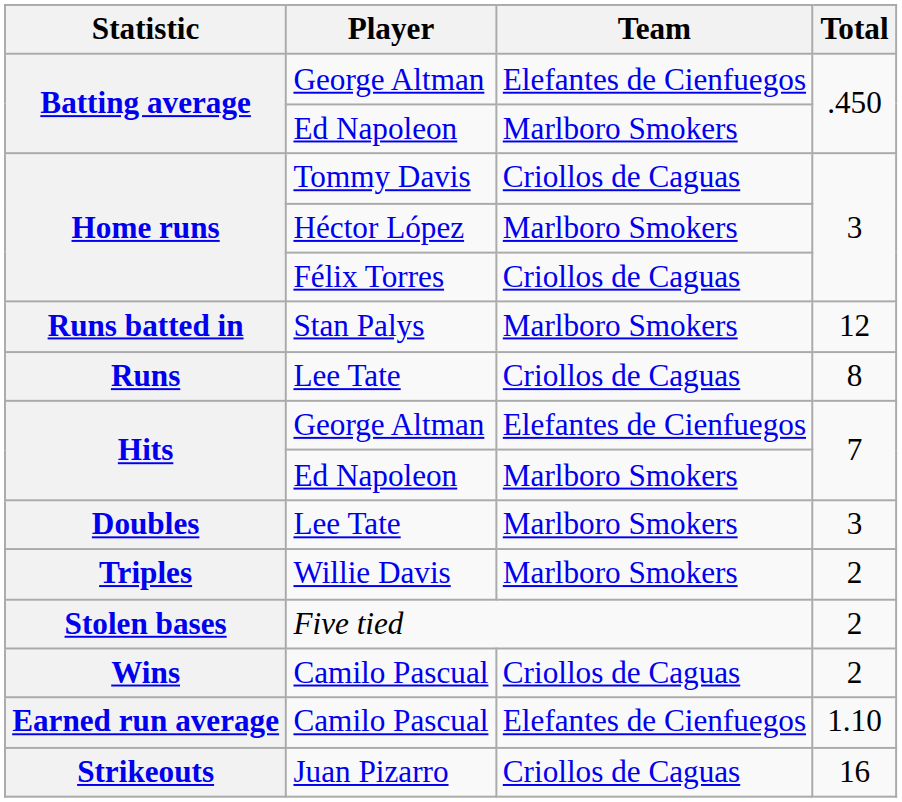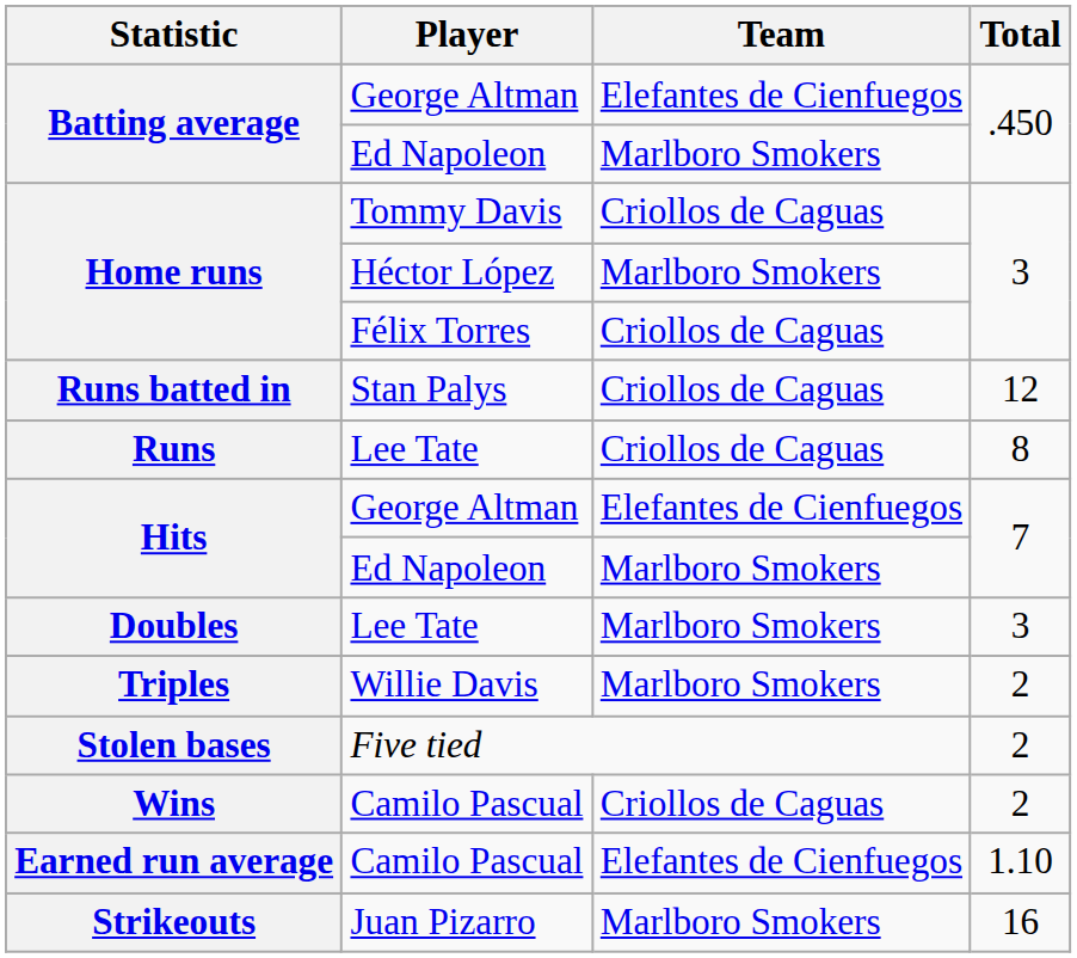 <table class="wikitable plainrowheaders">
 <tr>
 <th scope="col">Statistic</th>
 <th scope="col">Player</th>
 <th scope="col">Team</th>
 <th scope="col">Total</th>
 </tr>
 <tr>
 <th scope="row" rowspan=2><strong><a href='#'>Batting average</a></strong></th>
 <td> <a href='#'>George Altman</a></td>
 <td> <a href='#'>Elefantes de Cienfuegos</a></td>
 <td align=center rowspan=2>.450</td>
 </tr>
 <tr>
 <td> <a href='#'>Ed Napoleon</a></td>
 <td> <a href='#'>Marlboro Smokers</a></td>
 </tr>
 <tr>
 <th scope="row" rowspan=3><strong><a href='#'>Home runs</a></strong></th>
 <td> <a href='#'>Tommy Davis</a></td>
 <td> <a href='#'>Criollos de Caguas</a></td>
 <td align=center rowspan=3>3</td>
 </tr>
 <tr>
 <td> <a href='#'>Héctor López</a></td>
 <td> <a href='#'>Marlboro Smokers</a></td>
 </tr>
 <tr>
 <td> <a href='#'>Félix Torres</a></td>
 <td> <a href='#'>Criollos de Caguas</a></td>
 </tr>
 <tr>
 <th scope="row"><strong><a href='#'>Runs batted in</a></strong></th>
 <td> <a href='#'>Stan Palys</a></td>
-<td> <a href='#'>Marlboro Smokers</a></td>
+<td> <a href='#'>Criollos de Caguas</a></td>
 <td align=center>12</td>
 </tr>
 <tr>
 <th scope="row"><strong><a href='#'>Runs</a></strong></th>
 <td> <a href='#'>Lee Tate</a></td>
 <td> <a href='#'>Criollos de Caguas</a></td>
 <td align=center>8</td>
 </tr>
 <tr>
 <th scope="row" rowspan=2><strong><a href='#'>Hits</a></strong></th>
 <td> <a href='#'>George Altman</a></td>
 <td> <a href='#'>Elefantes de Cienfuegos</a></td>
 <td align=center rowspan=2>7</td>
 </tr>
 <tr>
 <td> <a href='#'>Ed Napoleon</a></td>
 <td> <a href='#'>Marlboro Smokers</a></td>
 </tr>
 <tr>
 <th scope="row"><strong><a href='#'>Doubles</a></strong></th>
 <td> <a href='#'>Lee Tate</a></td>
 <td> <a href='#'>Marlboro Smokers</a></td>
 <td align=center>3</td>
 </tr>
 <tr>
 <th scope="row"><strong><a href='#'>Triples</a></strong></th>
 <td> <a href='#'>Willie Davis</a></td>
 <td> <a href='#'>Marlboro Smokers</a></td>
 <td align=center>2</td>
 </tr>
 <tr>
 <th scope="row"><strong><a href='#'>Stolen bases</a></strong></th>
 <td colspan=2><em>Five tied</em></td>
 <td align=center>2</td>
 </tr>
 <tr>
 <th scope="row"><strong><a href='#'>Wins</a></strong></th>
 <td> <a href='#'>Camilo Pascual</a></td>
 <td> <a href='#'>Criollos de Caguas</a></td>
 <td align=center>2</td>
 </tr>
 <tr>
 <th scope="row"><strong><a href='#'>Earned run average</a></strong></th>
 <td> <a href='#'>Camilo Pascual</a></td>
 <td> <a href='#'>Elefantes de Cienfuegos</a></td>
 <td align=center>1.10</td>
 </tr>
 <tr>
 <th scope="row"><strong><a href='#'>Strikeouts</a></strong></th>
 <td> <a href='#'>Juan Pizarro</a></td>
-<td> <a href='#'>Criollos de Caguas</a></td>
+<td> <a href='#'>Marlboro Smokers</a></td>
 <td align=center>16</td>
 </tr>
 </table>
